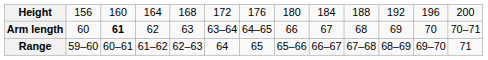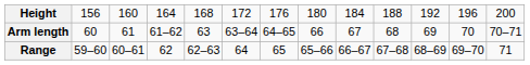 <table class="wikitable">
 <tr style="text-align:center;">
 <th>Height</th>
 <td>156</td>
 <td>160</td>
 <td>164</td>
 <td>168</td>
 <td>172</td>
 <td>176</td>
 <td>180</td>
 <td>184</td>
 <td>188</td>
 <td>192</td>
 <td>196</td>
 <td>200</td>
 </tr>
 <tr style="text-align:center;">
 <th>Arm length</th>
 <td>60</td>
-<td><strong>61</strong></td>
-<td>62</td>
+<td>61</td>
+<td>61–62</td>
 <td>63</td>
 <td>63–64</td>
 <td>64–65</td>
 <td>66</td>
 <td>67</td>
 <td>68</td>
 <td>69</td>
 <td>70</td>
 <td>70–71</td>
 </tr>
 <tr style="text-align:center;">
 <th>Range</th>
 <td>59–60</td>
 <td>60–61</td>
-<td>61–62</td>
+<td>62</td>
 <td>62–63</td>
 <td>64</td>
 <td>65</td>
 <td>65–66</td>
 <td>66–67</td>
 <td>67–68</td>
 <td>68–69</td>
 <td>69–70</td>
 <td>71</td>
 </tr>
 </table>
